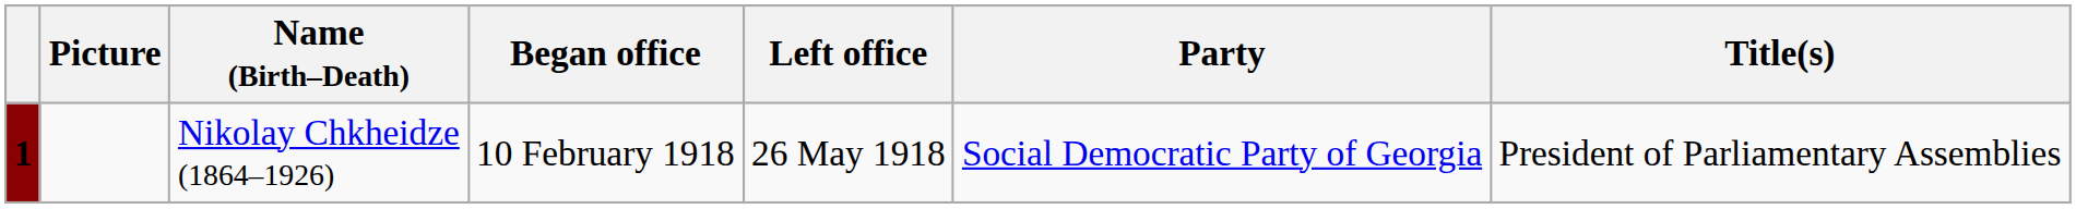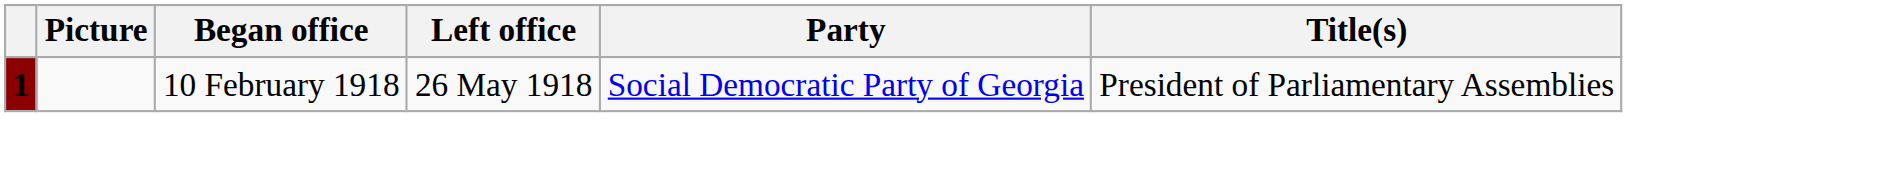 <table class="wikitable">
 <tr>
 <th></th>
 <th>Picture</th>
-<th>Name<br><small>(Birth–Death)</small></th>
 <th>Began office</th>
 <th>Left office</th>
 <th>Party</th>
 <th>Title(s)</th>
 </tr>
 <tr>
 <th style="background:#8B0000; color:black">1</th>
 <td></td>
-<td><a href='#'>Nikolay Chkheidze</a><br><small>(1864–1926)</small></td>
 <td>10 February 1918</td>
 <td>26 May 1918</td>
 <td><a href='#'>Social Democratic Party of Georgia</a></td>
 <td>President of Parliamentary Assemblies</td>
 </tr>
 </table>
